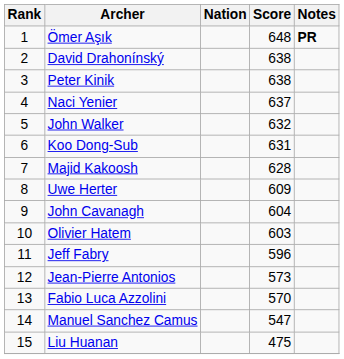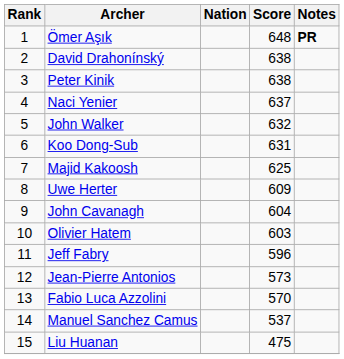 <table class="wikitable sortable" style="text-align:left">
 <tr>
 <th>Rank</th>
 <th>Archer</th>
 <th>Nation</th>
 <th>Score</th>
 <th class="unsortable">Notes</th>
 </tr>
 <tr>
 <td align=center>1</td>
 <td><a href='#'>Ömer Aşık</a></td>
 <td></td>
 <td align=right>648</td>
 <td><strong>PR</strong></td>
 </tr>
 <tr>
 <td align=center>2</td>
 <td><a href='#'>David Drahonínský</a></td>
 <td></td>
 <td align=right>638</td>
 <td></td>
 </tr>
 <tr>
 <td align=center>3</td>
 <td><a href='#'>Peter Kinik</a></td>
 <td></td>
 <td align=right>638</td>
 <td></td>
 </tr>
 <tr>
 <td align=center>4</td>
 <td><a href='#'>Naci Yenier</a></td>
 <td></td>
 <td align=right>637</td>
 <td></td>
 </tr>
 <tr>
 <td align=center>5</td>
 <td><a href='#'>John Walker</a></td>
 <td></td>
 <td align=right>632</td>
 <td></td>
 </tr>
 <tr>
 <td align=center>6</td>
 <td><a href='#'>Koo Dong-Sub</a></td>
 <td></td>
 <td align=right>631</td>
 <td></td>
 </tr>
 <tr>
 <td align=center>7</td>
 <td><a href='#'>Majid Kakoosh</a></td>
 <td></td>
-<td align=right>628</td>
+<td align=right>625</td>
 <td></td>
 </tr>
 <tr>
 <td align=center>8</td>
 <td><a href='#'>Uwe Herter</a></td>
 <td></td>
 <td align=right>609</td>
 <td></td>
 </tr>
 <tr>
 <td align=center>9</td>
 <td><a href='#'>John Cavanagh</a></td>
 <td></td>
 <td align=right>604</td>
 <td></td>
 </tr>
 <tr>
 <td align=center>10</td>
 <td><a href='#'>Olivier Hatem</a></td>
 <td></td>
 <td align=right>603</td>
 <td></td>
 </tr>
 <tr>
 <td align=center>11</td>
 <td><a href='#'>Jeff Fabry</a></td>
 <td></td>
 <td align=right>596</td>
 <td></td>
 </tr>
 <tr>
 <td align=center>12</td>
 <td><a href='#'>Jean-Pierre Antonios</a></td>
 <td></td>
 <td align=right>573</td>
 <td></td>
 </tr>
 <tr>
 <td align=center>13</td>
 <td><a href='#'>Fabio Luca Azzolini</a></td>
 <td></td>
 <td align=right>570</td>
 <td></td>
 </tr>
 <tr>
 <td align=center>14</td>
 <td><a href='#'>Manuel Sanchez Camus</a></td>
 <td></td>
-<td align=right>547</td>
+<td align=right>537</td>
 <td></td>
 </tr>
 <tr>
 <td align=center>15</td>
 <td><a href='#'>Liu Huanan</a></td>
 <td></td>
 <td align=right>475</td>
 <td></td>
 </tr>
 <tr>
 </tr>
 </table>
